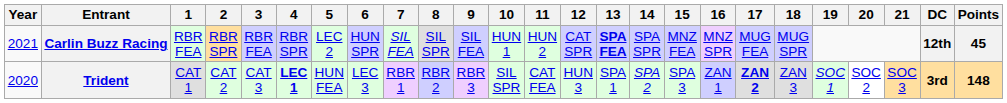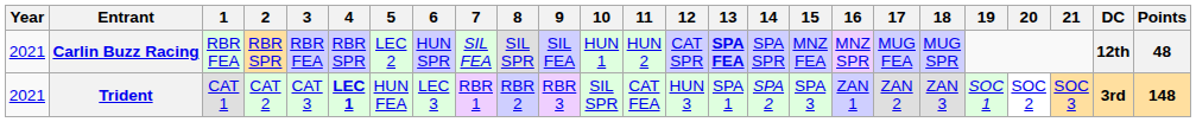 <table class="wikitable" style="text-align:center; font-size:85%">
 <tr>
 <th>Year</th>
 <th>Entrant</th>
 <th>1</th>
 <th>2</th>
 <th>3</th>
 <th>4</th>
 <th>5</th>
 <th>6</th>
 <th>7</th>
 <th>8</th>
 <th>9</th>
 <th>10</th>
 <th>11</th>
 <th>12</th>
 <th>13</th>
 <th>14</th>
 <th>15</th>
 <th>16</th>
 <th>17</th>
 <th>18</th>
 <th>19</th>
 <th>20</th>
 <th>21</th>
 <th>DC</th>
 <th>Points</th>
 </tr>
 <tr>
 <td><a href='#'>2021</a></td>
 <th nowrap><a href='#'>Carlin Buzz Racing</a></th>
 <td style="background:#DFFFDF;"><a href='#'>RBR<br>FEA</a><br></td>
 <td style="background:#FFDF9F;"><a href='#'>RBR<br>SPR</a><br></td>
 <td style="background:#CFCFFF;"><a href='#'>RBR<br>FEA</a><br> </td>
 <td style="background:#CFCFFF;"><a href='#'>RBR<br>SPR</a><br> </td>
 <td style="background:#DFFFDF;"><a href='#'>LEC<br>2</a><br></td>
 <td style="background:#CFCFFF;"><a href='#'>HUN<br>SPR</a><br> </td>
 <td style="background:#DFFFDF;"><em><a href='#'>SIL<br>FEA</a></em><br> </td>
 <td style="background:#DFDFDF;"><a href='#'>SIL<br>SPR</a><br> </td>
 <td style="background:#cfcfff;"><a href='#'>SIL<br>FEA</a><br> </td>
 <td style="background:#DFFFDF;"><a href='#'>HUN<br>1</a><br></td>
 <td style="background:#DFFFDF;"><a href='#'>HUN<br>2</a><br></td>
 <td style="background:#CFCFFF;"><a href='#'>CAT<br>SPR</a><br> </td>
 <td style="background:#CFCFFF;"><strong><a href='#'>SPA<br>FEA</a><br> </strong></td>
 <td style="background:#CFCFFF;"><a href='#'>SPA<br>SPR</a><br> </td>
 <td style="background:#CFCFFF;"><a href='#'>MNZ<br>FEA</a><br>  </td>
 <td style="background:#EFCFFF;"><a href='#'>MNZ<br>SPR</a><br> </td>
 <td style="background:#CFCFFF;"><a href='#'>MUG<br>FEA</a><br> </td>
 <td style="background:#CFCFFF;"><a href='#'>MUG<br>SPR</a><br> </td>
 <td colspan=3></td>
 <th>12th</th>
-<th>45</th>
+<th>48</th>
 </tr>
 <tr>
-<td><a href='#'>2020</a></td>
+<td><a href='#'>2021</a></td>
 <th nowrap><a href='#'>Trident</a></th>
 <td style="background:#DFDFDF;"><a href='#'>CAT<br>1</a><br></td>
 <td style="background:#DFFFDF;"><a href='#'>CAT<br>2</a><br></td>
 <td style="background:#DFFFDF;"><a href='#'>CAT<br>3</a><br></td>
 <td style="background:#DFFFDF;"><strong><a href='#'>LEC<br>1</a><br></strong></td>
 <td style="background:#DFFFDF;"><a href='#'>HUN<br>FEA</a><br> </td>
 <td style="background:#DFFFDF;"><a href='#'>LEC<br>3</a><br></td>
 <td style="background:#EFCFFF;"><a href='#'>RBR<br>1</a><br></td>
 <td style="background:#CFCFFF;"><a href='#'>RBR<br>2</a><br></td>
 <td style="background:#EFCFFF;"><a href='#'>RBR<br>3</a><br></td>
 <td style="background:#DFFFDF;"><a href='#'>SIL<br>SPR</a><br> </td>
 <td style="background:#DFFFDF;"><a href='#'>CAT<br>FEA</a><br> </td>
 <td style="background:#DFFFDF;"><a href='#'>HUN<br>3</a><br></td>
 <td style="background:#DFFFDF;"><a href='#'>SPA<br>1</a><br></td>
 <td style="background:#DFFFDF;"><em><a href='#'>SPA<br>2</a></em><br></td>
 <td style="background:#DFFFDF;"><a href='#'>SPA<br>3</a><br></td>
 <td style="background:#CFCFFF;"><a href='#'>ZAN<br>1</a><br></td>
-<td style="background:#DFDFDF;"><strong><a href='#'>ZAN<br>2</a><br></strong></td>
+<td style="background:#DFDFDF;"><a href='#'>ZAN<br>2</a><br></td>
 <td style="background:#DFDFDF;"><a href='#'>ZAN<br>3</a><br></td>
 <td style="background:#DFFFDF;"><em><a href='#'>SOC<br>1</a></em><br></td>
 <td style="background:#FFFFFF;"><a href='#'>SOC<br>2</a><br></td>
 <td style="background:#FFDF9F;"><a href='#'>SOC<br>3</a><br></td>
 <th style="background:#FFDF9F;">3rd</th>
 <th style="background:#FFDF9F;">148</th>
 </tr>
 </table>
